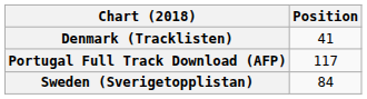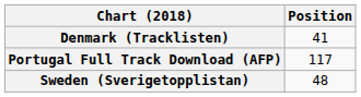 <table class="wikitable sortable plainrowheaders" style="text-align:center">
 <tr>
 <th>Chart (2018)</th>
 <th>Position</th>
 </tr>
 <tr>
 <th scope="row">Denmark (Tracklisten)</th>
 <td>41</td>
 </tr>
 <tr>
 <th scope="row">Portugal Full Track Download (AFP)</th>
 <td>117</td>
 </tr>
 <tr>
 <th scope="row">Sweden (Sverigetopplistan)</th>
-<td>84</td>
+<td>48</td>
 </tr>
 </table>
